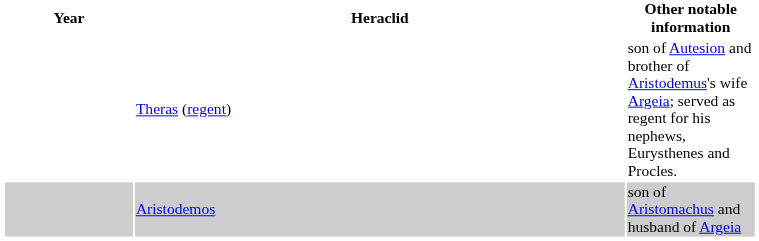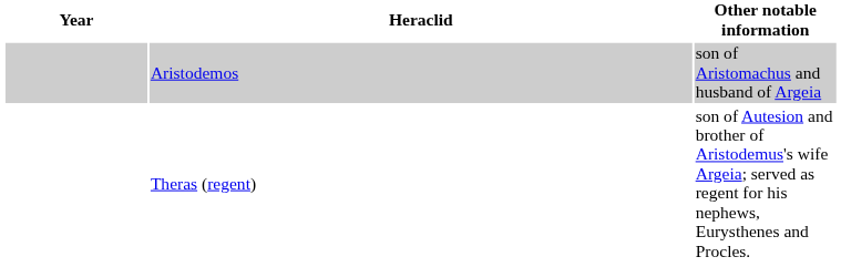 <table border="0" width=777px>
 <tr>
 <th>Year</th>
 <th>Heraclid</th>
 <th>Other notable information</th>
 </tr>
+<tr bgcolor="#cdcdcd">
+<td width=130px></td>
+<td><a href='#'>Aristodemos</a></td>
+<td width=130px>son of <a href='#'>Aristomachus</a> and husband of <a href='#'>Argeia</a></td>
+</tr>
 <tr>
 <td></td>
 <td><a href='#'>Theras</a> (<a href='#'>regent</a>)</td>
 <td>son of <a href='#'>Autesion</a> and brother of <a href='#'>Aristodemus</a>'s wife <a href='#'>Argeia</a>; served as regent for his nephews, Eurysthenes and Procles.</td>
 </tr>
-<tr bgcolor="#cdcdcd">
-<td width=130px></td>
-<td><a href='#'>Aristodemos</a></td>
-<td width=130px>son of <a href='#'>Aristomachus</a> and husband of <a href='#'>Argeia</a></td>
-</tr>
 </table>
